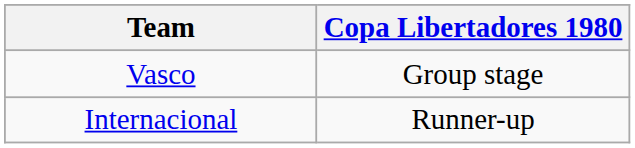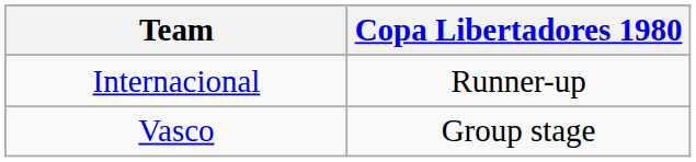 <table class="wikitable">
 <tr>
 <th width= 50%>Team</th>
 <th width= 50%><a href='#'>Copa Libertadores 1980</a></th>
 </tr>
 <tr align="center">
+<td><a href='#'>Internacional</a></td>
+<td>Runner-up</td>
+</tr>
+<tr align="center">
 <td><a href='#'>Vasco</a></td>
 <td>Group stage</td>
 </tr>
-<tr align="center">
-<td><a href='#'>Internacional</a></td>
-<td>Runner-up</td>
-</tr>
 </table>
